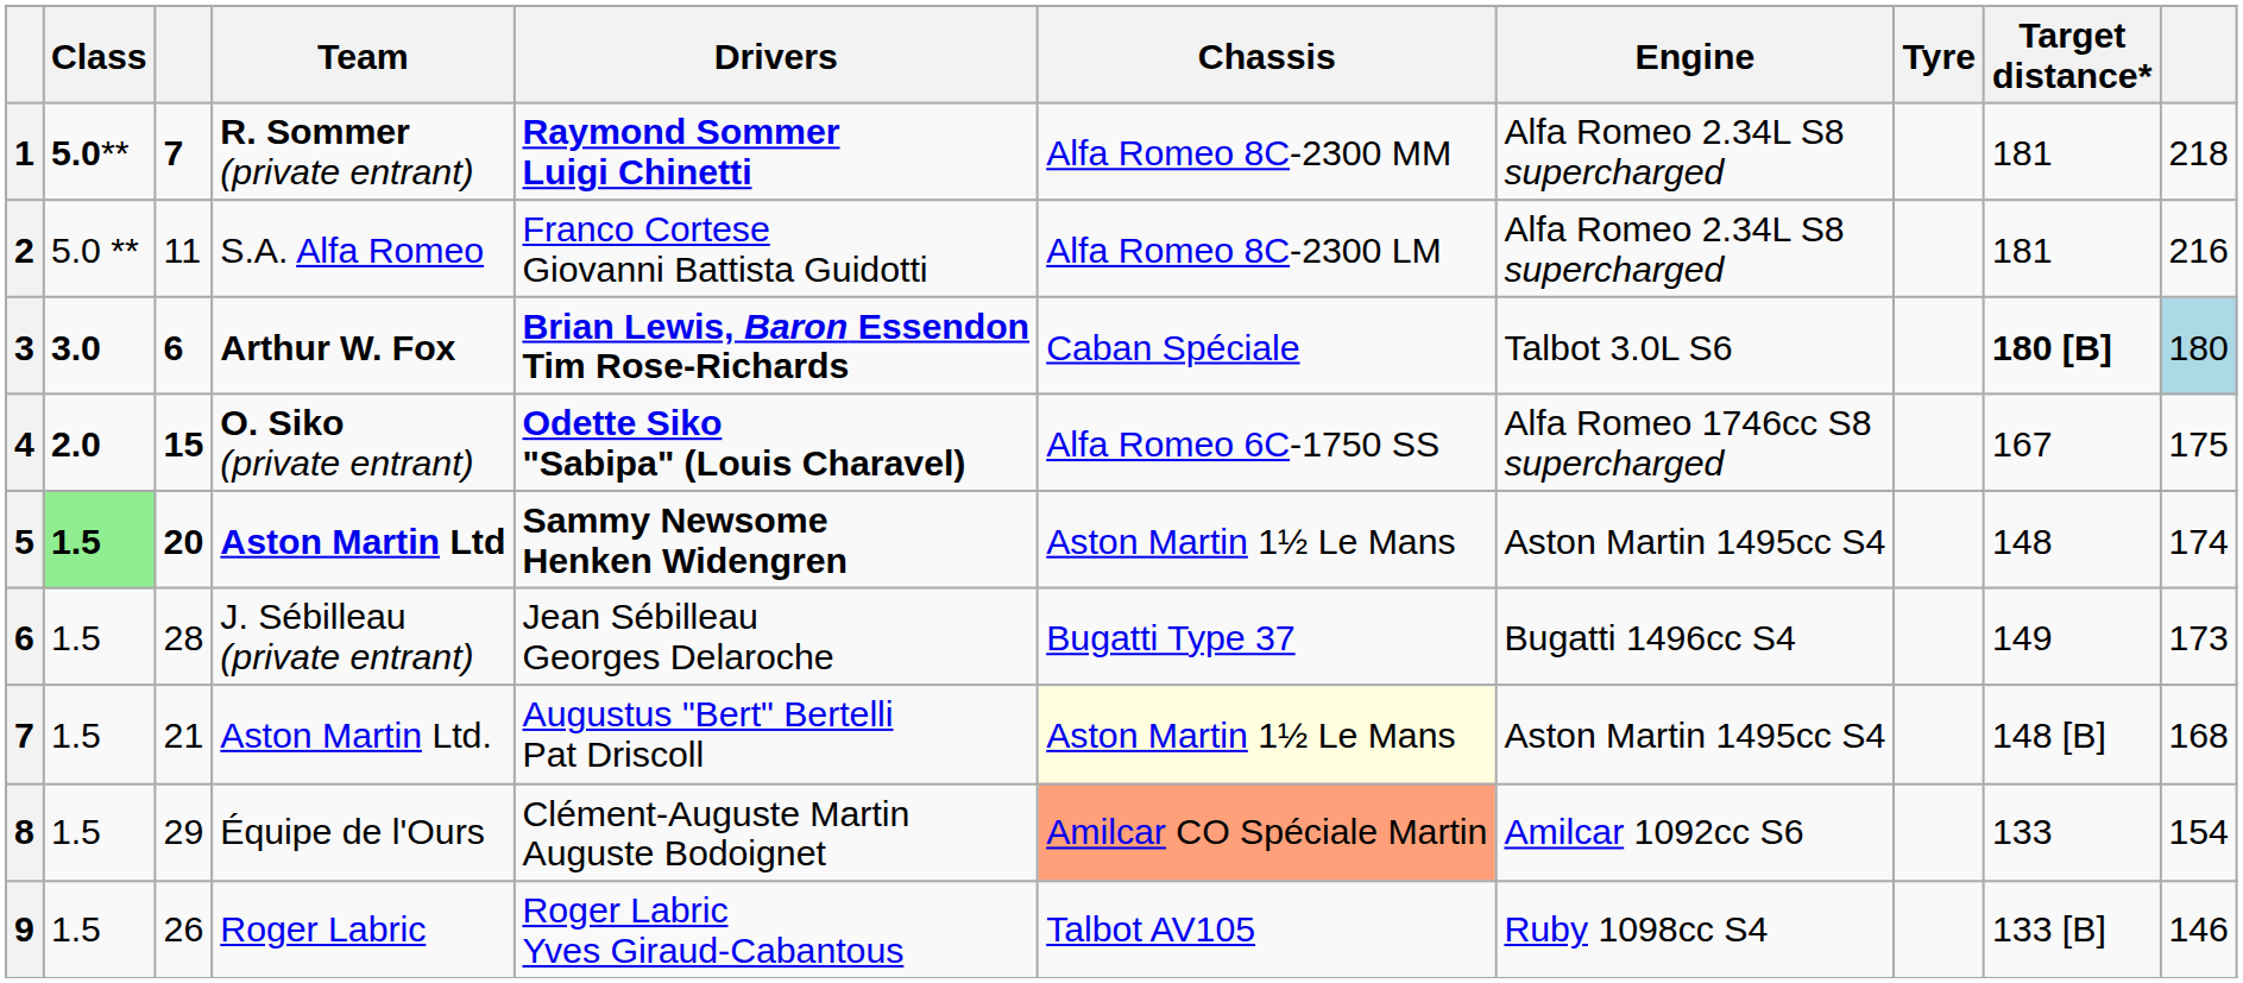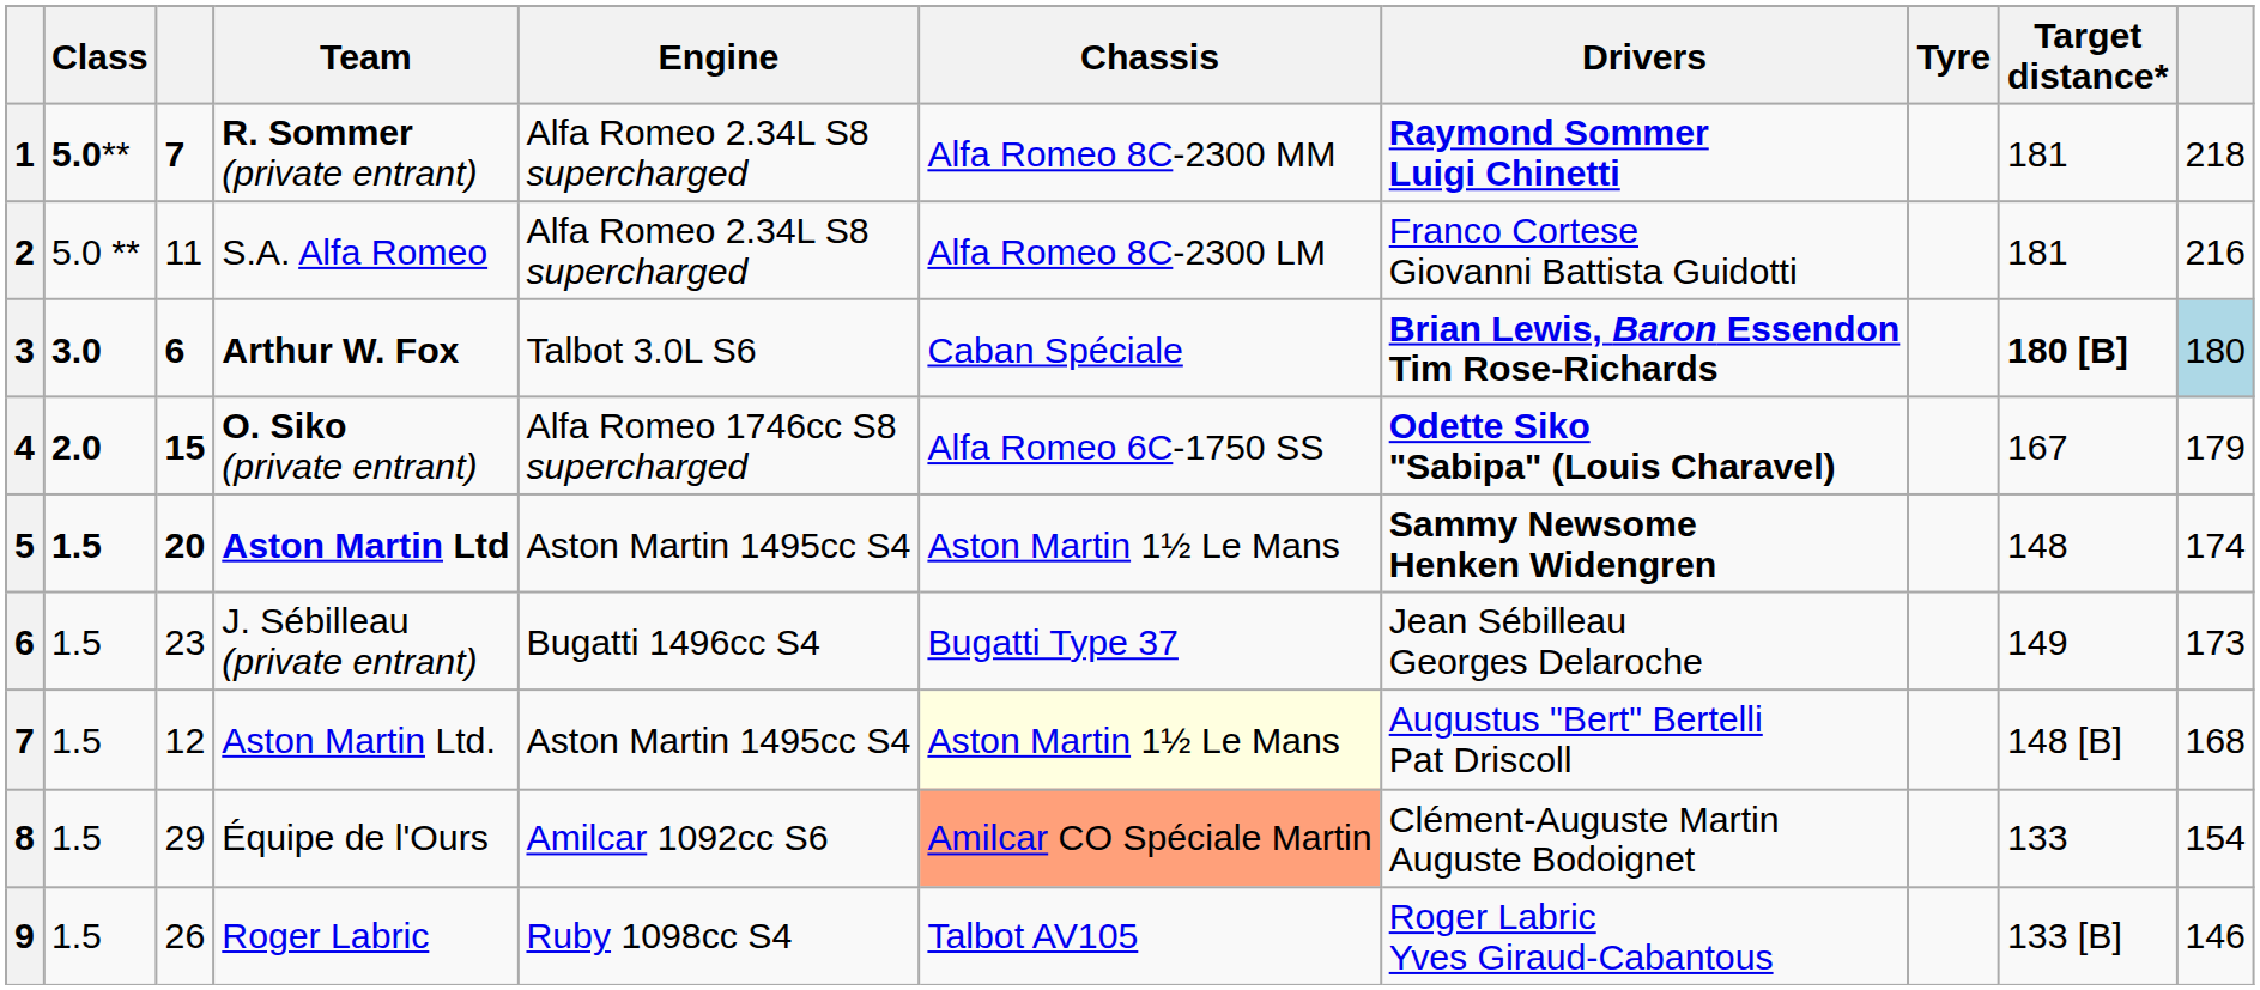 <table class="wikitable" style="font-size: 95%;">
 <tr>
 <th></th>
 <th>Class</th>
 <th></th>
 <th>Team</th>
+<th>Engine</th>
+<th>Chassis</th>
 <th>Drivers</th>
-<th>Chassis</th>
-<th>Engine</th>
 <th>Tyre</th>
 <th>Target<br>distance*</th>
 <th></th>
 </tr>
 <tr>
 <th><strong>1</strong></th>
 <td><strong>5.0</strong>**</td>
 <td><strong>7</strong></td>
 <td><strong> R. Sommer</strong><br><em>(private entrant)</em></td>
+<td>Alfa Romeo 2.34L S8<br><em>supercharged</em></td>
+<td><a href='#'>Alfa Romeo 8C</a>-2300 MM</td>
 <td><strong> <a href='#'>Raymond Sommer</a><br> <a href='#'>Luigi Chinetti</a></strong></td>
-<td><a href='#'>Alfa Romeo 8C</a>-2300 MM</td>
-<td>Alfa Romeo 2.34L S8<br><em>supercharged</em></td>
 <td></td>
 <td>181</td>
 <td>218</td>
 </tr>
 <tr>
 <th>2</th>
 <td>5.0 **</td>
 <td>11</td>
 <td> S.A. <a href='#'>Alfa Romeo</a></td>
+<td>Alfa Romeo 2.34L S8<br><em>supercharged</em></td>
+<td><a href='#'>Alfa Romeo 8C</a>-2300 LM</td>
 <td> <a href='#'>Franco Cortese</a><br> Giovanni Battista Guidotti</td>
-<td><a href='#'>Alfa Romeo 8C</a>-2300 LM</td>
-<td>Alfa Romeo 2.34L S8<br><em>supercharged</em></td>
 <td></td>
 <td>181</td>
 <td>216</td>
 </tr>
 <tr>
 <th><strong>3</strong></th>
 <td><strong>3.0</strong></td>
 <td><strong>6</strong></td>
 <td><strong> Arthur W. Fox</strong></td>
+<td>Talbot 3.0L S6</td>
+<td><a href='#'>Caban Spéciale</a></td>
 <td><strong> <a href='#'>Brian Lewis, <em>Baron</em> Essendon</a><br> Tim Rose-Richards</strong></td>
-<td><a href='#'>Caban Spéciale</a></td>
-<td>Talbot 3.0L S6</td>
 <td></td>
 <td><strong>180 [B]</strong></td>
 <td style="background: lightblue;">180</td>
 </tr>
 <tr>
 <th><strong>4</strong></th>
 <td><strong>2.0</strong></td>
 <td><strong>15</strong></td>
 <td><strong> O. Siko</strong><br><em>(private entrant)</em></td>
+<td>Alfa Romeo 1746cc S8<br><em>supercharged</em></td>
+<td><a href='#'>Alfa Romeo 6C</a>-1750 SS</td>
 <td><strong> <a href='#'>Odette Siko</a><br> "Sabipa" (Louis Charavel)</strong></td>
-<td><a href='#'>Alfa Romeo 6C</a>-1750 SS</td>
-<td>Alfa Romeo 1746cc S8<br><em>supercharged</em></td>
 <td></td>
 <td>167</td>
-<td>175</td>
+<td>179</td>
 </tr>
 <tr>
 <th><strong>5</strong></th>
-<td style="background: lightgreen;"><strong>1.5</strong></td>
+<td><strong>1.5</strong></td>
 <td><strong>20</strong></td>
 <td><strong> <a href='#'>Aston Martin</a> Ltd</strong></td>
+<td>Aston Martin 1495cc S4</td>
+<td><a href='#'>Aston Martin</a> 1½ Le Mans</td>
 <td><strong> Sammy Newsome<br> Henken Widengren</strong></td>
-<td><a href='#'>Aston Martin</a> 1½ Le Mans</td>
-<td>Aston Martin 1495cc S4</td>
 <td></td>
 <td>148</td>
 <td>174</td>
 </tr>
 <tr>
 <th>6</th>
 <td>1.5</td>
-<td>28</td>
+<td>23</td>
 <td> J. Sébilleau<br><em>(private entrant)</em></td>
+<td>Bugatti 1496cc S4</td>
+<td><a href='#'>Bugatti Type 37</a></td>
 <td> Jean Sébilleau<br> Georges Delaroche</td>
-<td><a href='#'>Bugatti Type 37</a></td>
-<td>Bugatti 1496cc S4</td>
 <td></td>
 <td>149</td>
 <td>173</td>
 </tr>
 <tr>
 <th>7</th>
 <td>1.5</td>
-<td>21</td>
+<td>12</td>
 <td> <a href='#'>Aston Martin</a> Ltd.</td>
+<td>Aston Martin 1495cc S4</td>
+<td style="background: lightyellow;"><a href='#'>Aston Martin</a> 1½ Le Mans</td>
 <td> <a href='#'>Augustus "Bert" Bertelli</a><br> Pat Driscoll</td>
-<td style="background: lightyellow;"><a href='#'>Aston Martin</a> 1½ Le Mans</td>
-<td>Aston Martin 1495cc S4</td>
 <td></td>
 <td>148 [B]</td>
 <td>168</td>
 </tr>
 <tr>
 <th>8</th>
 <td>1.5</td>
 <td>29</td>
 <td> Équipe de l'Ours</td>
+<td><a href='#'>Amilcar</a> 1092cc S6</td>
+<td style="background: lightsalmon;"><a href='#'>Amilcar</a> CO Spéciale Martin</td>
 <td> Clément-Auguste Martin<br> Auguste Bodoignet</td>
-<td style="background: lightsalmon;"><a href='#'>Amilcar</a> CO Spéciale Martin</td>
-<td><a href='#'>Amilcar</a> 1092cc S6</td>
 <td></td>
 <td>133</td>
 <td>154</td>
 </tr>
 <tr>
 <th>9</th>
 <td>1.5</td>
 <td>26</td>
 <td> <a href='#'>Roger Labric</a></td>
+<td><a href='#'>Ruby</a> 1098cc S4</td>
+<td><a href='#'>Talbot AV105</a></td>
 <td> <a href='#'>Roger Labric</a><br> <a href='#'>Yves Giraud-Cabantous</a></td>
-<td><a href='#'>Talbot AV105</a></td>
-<td><a href='#'>Ruby</a> 1098cc S4</td>
 <td></td>
 <td>133 [B]</td>
 <td>146</td>
 </tr>
 </table>
